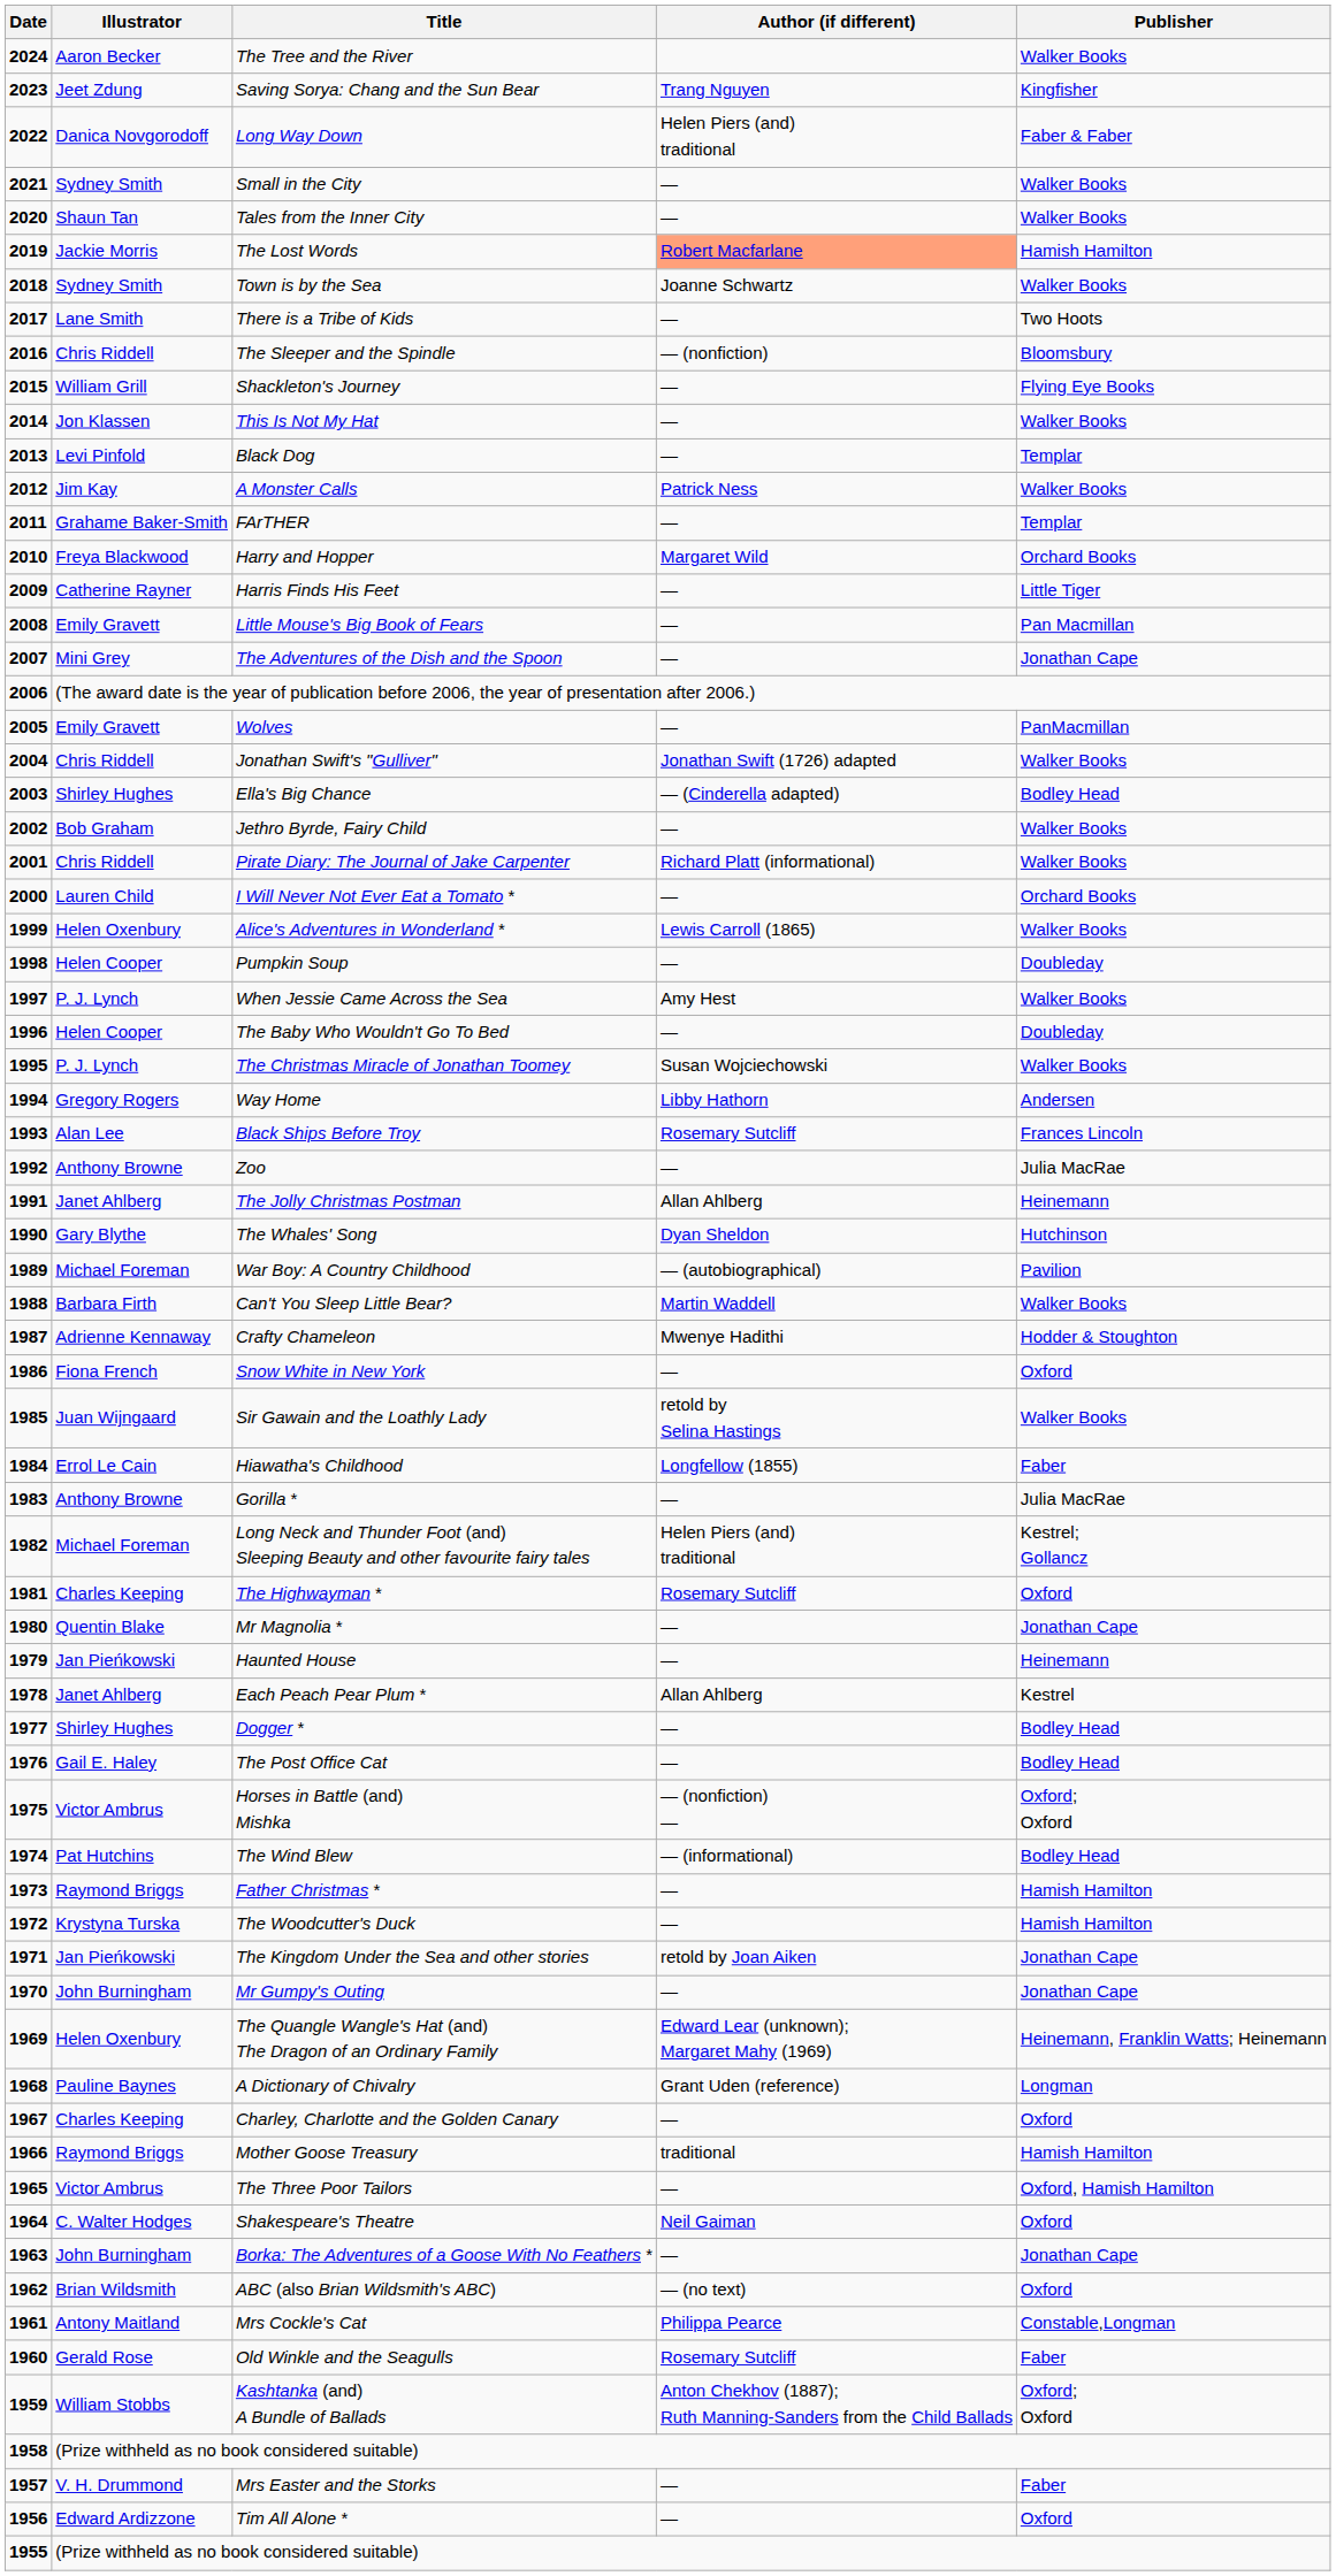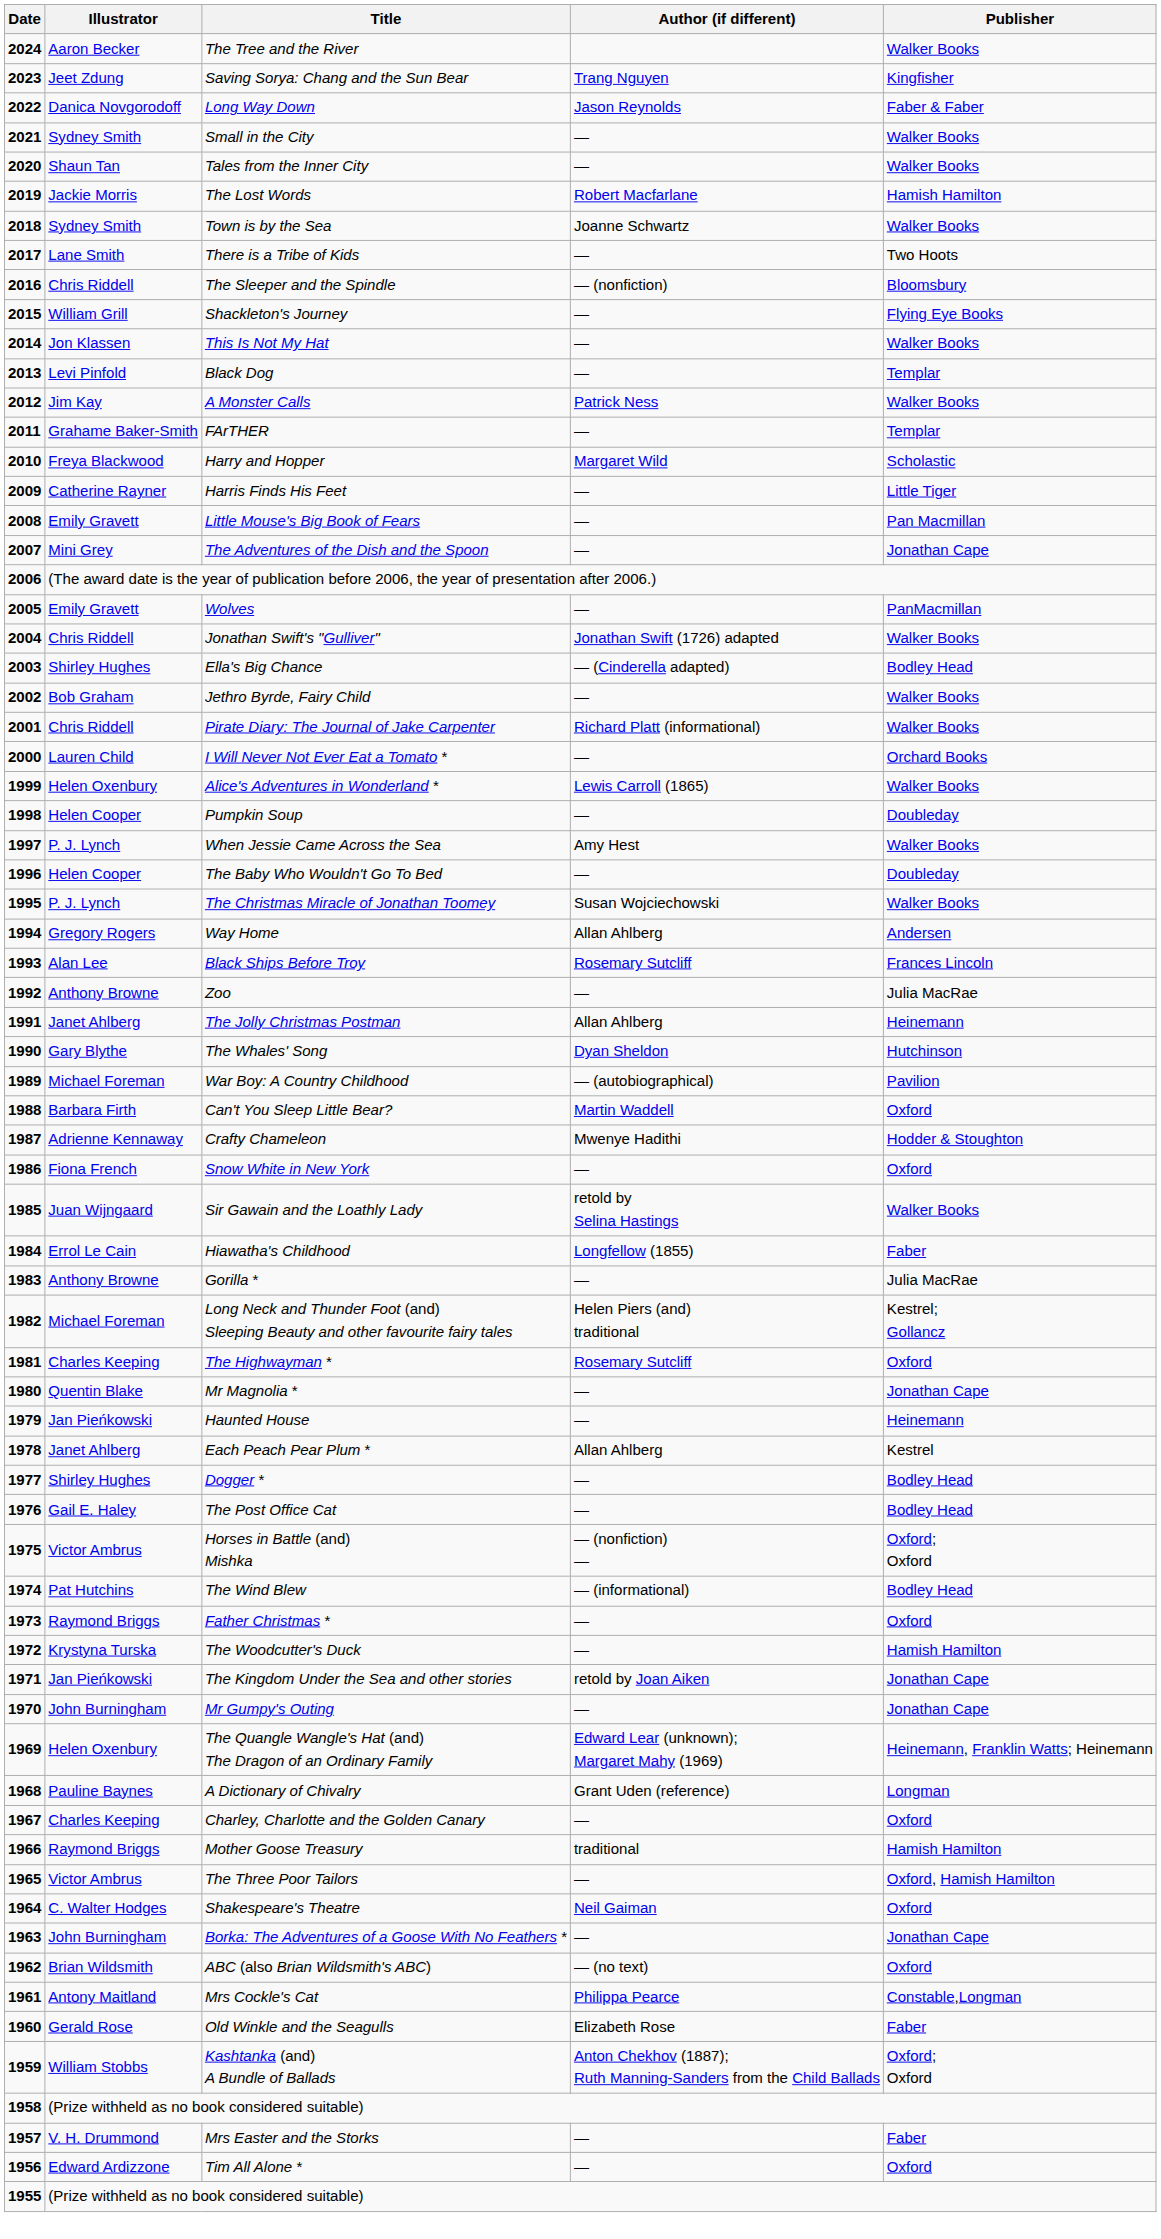 <table class="wikitable sortable" style="font-size:1.00em; line-height:1.5em;">
 <tr>
 <th>Date</th>
 <th>Illustrator</th>
 <th>Title</th>
 <th>Author (if different)</th>
 <th>Publisher</th>
 </tr>
 <tr>
 <td><strong>2024</strong></td>
 <td><a href='#'>Aaron Becker</a></td>
 <td><em>The Tree and the River</em></td>
 <td></td>
 <td><a href='#'>Walker Books</a></td>
 </tr>
 <tr>
 <td><strong>2023</strong></td>
 <td><a href='#'>Jeet Zdung</a></td>
 <td><em>Saving Sorya: Chang and the Sun Bear</em></td>
 <td><a href='#'>Trang Nguyen</a></td>
 <td><a href='#'>Kingfisher</a></td>
 </tr>
 <tr>
 <td><strong>2022</strong></td>
 <td><a href='#'>Danica Novgorodoff</a></td>
 <td><em><a href='#'>Long Way Down</a></em></td>
-<td>Helen Piers (and)<br>traditional</td>
+<td><a href='#'>Jason Reynolds</a></td>
 <td><a href='#'>Faber & Faber</a></td>
 </tr>
 <tr>
 <td><strong>2021</strong></td>
 <td><a href='#'>Sydney Smith</a></td>
 <td><em>Small in the City</em></td>
 <td>—</td>
 <td><a href='#'>Walker Books</a></td>
 </tr>
 <tr>
 <td><strong>2020</strong></td>
 <td><a href='#'>Shaun Tan</a></td>
 <td><em>Tales from the Inner City</em></td>
 <td>—</td>
 <td><a href='#'>Walker Books</a></td>
 </tr>
 <tr>
 <td><strong>2019</strong></td>
 <td><a href='#'>Jackie Morris</a></td>
 <td><em>The Lost Words</em></td>
-<td style="background: lightsalmon;"><a href='#'>Robert Macfarlane</a></td>
+<td><a href='#'>Robert Macfarlane</a></td>
 <td><a href='#'>Hamish Hamilton</a></td>
 </tr>
 <tr>
 <td><strong>2018</strong></td>
 <td><a href='#'>Sydney Smith</a></td>
 <td><em>Town is by the Sea</em></td>
 <td>Joanne Schwartz</td>
 <td><a href='#'>Walker Books</a></td>
 </tr>
 <tr>
 <td><strong>2017</strong></td>
 <td><a href='#'>Lane Smith</a></td>
 <td><em>There is a Tribe of Kids</em></td>
 <td>—</td>
 <td>Two Hoots</td>
 </tr>
 <tr>
 <td><strong>2016</strong></td>
 <td><a href='#'>Chris Riddell</a></td>
 <td><em>The Sleeper and the Spindle</em></td>
 <td>— (nonfiction)</td>
 <td><a href='#'>Bloomsbury</a></td>
 </tr>
 <tr>
 <td><strong>2015</strong></td>
 <td><a href='#'>William Grill</a></td>
 <td><em>Shackleton's Journey</em></td>
 <td>—</td>
 <td><a href='#'>Flying Eye Books</a></td>
 </tr>
 <tr>
 <td><strong>2014</strong></td>
 <td><a href='#'>Jon Klassen</a></td>
 <td><em><a href='#'>This Is Not My Hat</a></em></td>
 <td>—</td>
 <td><a href='#'>Walker Books</a></td>
 </tr>
 <tr>
 <td><strong>2013</strong></td>
 <td><a href='#'>Levi Pinfold</a></td>
 <td><em>Black Dog</em></td>
 <td>—</td>
 <td><a href='#'>Templar</a></td>
 </tr>
 <tr>
 <td><strong>2012</strong></td>
 <td><a href='#'>Jim Kay</a></td>
 <td><em><a href='#'>A Monster Calls</a></em></td>
 <td><a href='#'>Patrick Ness</a></td>
 <td><a href='#'>Walker Books</a></td>
 </tr>
 <tr>
 <td><strong>2011</strong></td>
 <td><a href='#'>Grahame Baker-Smith</a></td>
 <td><em>FArTHER</em></td>
 <td>—</td>
 <td><a href='#'>Templar</a></td>
 </tr>
 <tr>
 <td><strong>2010</strong></td>
 <td><a href='#'>Freya Blackwood</a></td>
 <td><em>Harry and Hopper</em></td>
 <td><a href='#'>Margaret Wild</a></td>
-<td><a href='#'>Orchard Books</a></td>
+<td><a href='#'>Scholastic</a></td>
 </tr>
 <tr>
 <td><strong>2009</strong></td>
 <td><a href='#'>Catherine Rayner</a></td>
 <td><em>Harris Finds His Feet</em></td>
 <td>—</td>
 <td><a href='#'>Little Tiger</a></td>
 </tr>
 <tr>
 <td><strong>2008</strong></td>
 <td><a href='#'>Emily Gravett</a></td>
 <td><em><a href='#'>Little Mouse's Big Book of Fears</a></em></td>
 <td>—</td>
 <td><a href='#'>Pan Macmillan</a></td>
 </tr>
 <tr>
 <td><strong>2007</strong></td>
 <td><a href='#'>Mini Grey</a></td>
 <td><em><a href='#'>The Adventures of the Dish and the Spoon</a></em></td>
 <td>— </td>
 <td><a href='#'>Jonathan Cape</a></td>
 </tr>
 <tr>
 <td><strong>2006</strong></td>
 <td colspan="4">(The award date is the year of publication before 2006, the year of presentation after 2006.)</td>
 </tr>
 <tr>
 <td><strong>2005</strong></td>
 <td><a href='#'>Emily Gravett</a></td>
 <td><em><a href='#'>Wolves</a></em></td>
 <td>—</td>
 <td><a href='#'>PanMacmillan</a></td>
 </tr>
 <tr>
 <td><strong>2004</strong></td>
 <td><a href='#'>Chris Riddell</a></td>
 <td><em>Jonathan Swift's "<a href='#'>Gulliver</a>"</em></td>
 <td><a href='#'>Jonathan Swift</a> (1726) adapted</td>
 <td><a href='#'>Walker Books</a></td>
 </tr>
 <tr>
 <td><strong>2003</strong></td>
 <td><a href='#'>Shirley Hughes</a></td>
 <td><em>Ella's Big Chance</em></td>
 <td>— (<a href='#'>Cinderella</a> adapted)</td>
 <td><a href='#'>Bodley Head</a></td>
 </tr>
 <tr>
 <td><strong>2002</strong></td>
 <td><a href='#'>Bob Graham</a></td>
 <td><em>Jethro Byrde, Fairy Child</em></td>
 <td>—</td>
 <td><a href='#'>Walker Books</a></td>
 </tr>
 <tr>
 <td><strong>2001</strong></td>
 <td><a href='#'>Chris Riddell</a></td>
 <td><em><a href='#'>Pirate Diary: The Journal of Jake Carpenter</a></em></td>
 <td><a href='#'>Richard Platt</a> (informational)</td>
 <td><a href='#'>Walker Books</a></td>
 </tr>
 <tr>
 <td><strong>2000</strong></td>
 <td><a href='#'>Lauren Child</a></td>
 <td><em><a href='#'>I Will Never Not Ever Eat a Tomato</a></em> *</td>
 <td>—</td>
 <td><a href='#'>Orchard Books</a></td>
 </tr>
 <tr>
 <td><strong>1999</strong></td>
 <td><a href='#'>Helen Oxenbury</a></td>
 <td><em><a href='#'>Alice's Adventures in Wonderland</a></em> *</td>
 <td><a href='#'>Lewis Carroll</a> (1865)</td>
 <td><a href='#'>Walker Books</a></td>
 </tr>
 <tr>
 <td><strong>1998</strong></td>
 <td><a href='#'>Helen Cooper</a></td>
 <td><em>Pumpkin Soup</em></td>
 <td>—</td>
 <td><a href='#'>Doubleday</a></td>
 </tr>
 <tr>
 <td><strong>1997</strong></td>
 <td><a href='#'>P. J. Lynch</a></td>
 <td><em>When Jessie Came Across the Sea</em></td>
 <td>Amy Hest</td>
 <td><a href='#'>Walker Books</a></td>
 </tr>
 <tr>
 <td><strong>1996</strong></td>
 <td><a href='#'>Helen Cooper</a></td>
 <td><em>The Baby Who Wouldn't Go To Bed</em></td>
 <td>—</td>
 <td><a href='#'>Doubleday</a></td>
 </tr>
 <tr>
 <td><strong>1995</strong></td>
 <td><a href='#'>P. J. Lynch</a></td>
 <td><em><a href='#'>The Christmas Miracle of Jonathan Toomey</a></em></td>
 <td>Susan Wojciechowski</td>
 <td><a href='#'>Walker Books</a></td>
 </tr>
 <tr>
 <td><strong>1994</strong></td>
 <td><a href='#'>Gregory Rogers</a></td>
 <td><em>Way Home</em></td>
-<td><a href='#'>Libby Hathorn</a> </td>
+<td>Allan Ahlberg</td>
 <td><a href='#'>Andersen</a></td>
 </tr>
 <tr>
 <td><strong>1993</strong></td>
 <td><a href='#'>Alan Lee</a></td>
 <td><em><a href='#'>Black Ships Before Troy</a></em></td>
 <td><a href='#'>Rosemary Sutcliff</a> </td>
 <td><a href='#'>Frances Lincoln</a></td>
 </tr>
 <tr>
 <td><strong>1992</strong></td>
 <td><a href='#'>Anthony Browne</a></td>
 <td><em>Zoo</em></td>
 <td>—</td>
 <td>Julia MacRae</td>
 </tr>
 <tr>
 <td><strong>1991</strong></td>
 <td><a href='#'>Janet Ahlberg</a></td>
 <td><em><a href='#'>The Jolly Christmas Postman</a></em></td>
 <td>Allan Ahlberg</td>
 <td><a href='#'>Heinemann</a></td>
 </tr>
 <tr>
 <td><strong>1990</strong></td>
 <td><a href='#'>Gary Blythe</a></td>
 <td><em>The Whales' Song</em></td>
 <td><a href='#'>Dyan Sheldon</a> </td>
 <td><a href='#'>Hutchinson</a></td>
 </tr>
 <tr>
 <td><strong>1989</strong></td>
 <td><a href='#'>Michael Foreman</a></td>
 <td><em>War Boy: A Country Childhood</em></td>
 <td>— (autobiographical)</td>
 <td><a href='#'>Pavilion</a></td>
 </tr>
 <tr>
 <td><strong>1988</strong></td>
 <td><a href='#'>Barbara Firth</a></td>
 <td><em>Can't You Sleep Little Bear?</em></td>
 <td><a href='#'>Martin Waddell</a></td>
-<td><a href='#'>Walker Books</a></td>
+<td><a href='#'>Oxford</a></td>
 </tr>
 <tr>
 <td><strong>1987</strong></td>
 <td><a href='#'>Adrienne Kennaway</a></td>
 <td><em>Crafty Chameleon</em></td>
 <td>Mwenye Hadithi </td>
 <td><a href='#'>Hodder & Stoughton</a></td>
 </tr>
 <tr>
 <td><strong>1986</strong></td>
 <td><a href='#'>Fiona French</a></td>
 <td><em><a href='#'>Snow White in New York</a></em></td>
 <td>—</td>
 <td><a href='#'>Oxford</a></td>
 </tr>
 <tr>
 <td><strong>1985</strong></td>
 <td><a href='#'>Juan Wijngaard</a></td>
 <td><em>Sir Gawain and the Loathly Lady</em></td>
 <td>retold by <br><a href='#'>Selina Hastings</a> </td>
 <td><a href='#'>Walker Books</a></td>
 </tr>
 <tr>
 <td><strong>1984</strong></td>
 <td><a href='#'>Errol Le Cain</a></td>
 <td><em>Hiawatha's Childhood</em></td>
 <td><a href='#'>Longfellow</a> (1855)</td>
 <td><a href='#'>Faber</a></td>
 </tr>
 <tr>
 <td><strong>1983</strong></td>
 <td><a href='#'>Anthony Browne</a></td>
 <td><em>Gorilla</em> *</td>
 <td>—</td>
 <td>Julia MacRae</td>
 </tr>
 <tr>
 <td><strong>1982</strong></td>
 <td><a href='#'>Michael Foreman</a></td>
 <td><em>Long Neck and Thunder Foot</em> (and) <br><em>Sleeping Beauty and other favourite fairy tales</em></td>
 <td>Helen Piers (and)<br>traditional</td>
 <td>Kestrel;<br><a href='#'>Gollancz</a></td>
 </tr>
 <tr>
 <td><strong>1981</strong></td>
 <td><a href='#'>Charles Keeping</a></td>
 <td><em><a href='#'>The Highwayman</a></em> *</td>
 <td><a href='#'>Rosemary Sutcliff</a> </td>
 <td><a href='#'>Oxford</a></td>
 </tr>
 <tr>
 <td><strong>1980</strong></td>
 <td><a href='#'>Quentin Blake</a></td>
 <td><em>Mr Magnolia</em> *</td>
 <td>—</td>
 <td><a href='#'>Jonathan Cape</a></td>
 </tr>
 <tr>
 <td><strong>1979</strong></td>
 <td><a href='#'>Jan Pieńkowski</a></td>
 <td><em>Haunted House</em></td>
 <td>—</td>
 <td><a href='#'>Heinemann</a></td>
 </tr>
 <tr>
 <td><strong>1978</strong></td>
 <td><a href='#'>Janet Ahlberg</a></td>
 <td><em>Each Peach Pear Plum</em> *</td>
 <td>Allan Ahlberg</td>
 <td>Kestrel</td>
 </tr>
 <tr>
 <td><strong>1977</strong></td>
 <td><a href='#'>Shirley Hughes</a></td>
 <td><em><a href='#'>Dogger</a></em> *</td>
 <td>—</td>
 <td><a href='#'>Bodley Head</a></td>
 </tr>
 <tr>
 <td><strong>1976</strong></td>
 <td><a href='#'>Gail E. Haley</a></td>
 <td><em>The Post Office Cat</em></td>
 <td>—</td>
 <td><a href='#'>Bodley Head</a></td>
 </tr>
 <tr>
 <td><strong>1975</strong></td>
 <td><a href='#'>Victor Ambrus</a></td>
 <td><em>Horses in Battle</em> (and)<br><em>Mishka</em></td>
 <td>— (nonfiction) <br>—</td>
 <td><a href='#'>Oxford</a>;<br>Oxford</td>
 </tr>
 <tr>
 <td><strong>1974</strong></td>
 <td><a href='#'>Pat Hutchins</a></td>
 <td><em>The Wind Blew</em></td>
 <td>— (informational)</td>
 <td><a href='#'>Bodley Head</a></td>
 </tr>
 <tr>
 <td><strong>1973</strong></td>
 <td><a href='#'>Raymond Briggs</a></td>
 <td><em><a href='#'>Father Christmas</a></em> *</td>
 <td>—</td>
-<td><a href='#'>Hamish Hamilton</a></td>
+<td><a href='#'>Oxford</a></td>
 </tr>
 <tr>
 <td><strong>1972</strong></td>
 <td><a href='#'>Krystyna Turska</a></td>
 <td><em>The Woodcutter's Duck</em></td>
 <td>—</td>
 <td><a href='#'>Hamish Hamilton</a></td>
 </tr>
 <tr>
 <td><strong>1971</strong></td>
 <td><a href='#'>Jan Pieńkowski</a></td>
 <td><em>The Kingdom Under the Sea and other stories</em></td>
 <td>retold by <a href='#'>Joan Aiken</a></td>
 <td><a href='#'>Jonathan Cape</a></td>
 </tr>
 <tr>
 <td><strong>1970</strong></td>
 <td><a href='#'>John Burningham</a></td>
 <td><em><a href='#'>Mr Gumpy's Outing</a></em></td>
 <td>—</td>
 <td><a href='#'>Jonathan Cape</a></td>
 </tr>
 <tr>
 <td><strong>1969</strong></td>
 <td><a href='#'>Helen Oxenbury</a></td>
 <td><em>The Quangle Wangle's Hat</em> (and)<br><em>The Dragon of an Ordinary Family</em></td>
 <td><a href='#'>Edward Lear</a> (unknown); <br><a href='#'>Margaret Mahy</a> (1969)</td>
 <td><a href='#'>Heinemann</a>, <a href='#'>Franklin Watts</a>; Heinemann</td>
 </tr>
 <tr>
 <td><strong>1968</strong></td>
 <td><a href='#'>Pauline Baynes</a></td>
 <td><em>A Dictionary of Chivalry</em></td>
 <td>Grant Uden (reference)</td>
 <td><a href='#'>Longman</a></td>
 </tr>
 <tr>
 <td><strong>1967</strong></td>
 <td><a href='#'>Charles Keeping</a></td>
 <td><em>Charley, Charlotte and the Golden Canary</em></td>
 <td>—</td>
 <td><a href='#'>Oxford</a></td>
 </tr>
 <tr>
 <td><strong>1966</strong></td>
 <td><a href='#'>Raymond Briggs</a></td>
 <td><em>Mother Goose Treasury</em></td>
 <td>traditional</td>
 <td><a href='#'>Hamish Hamilton</a></td>
 </tr>
 <tr>
 <td><strong>1965</strong></td>
 <td><a href='#'>Victor Ambrus</a></td>
 <td><em>The Three Poor Tailors</em></td>
 <td>—</td>
 <td><a href='#'>Oxford</a>, <a href='#'>Hamish Hamilton</a></td>
 </tr>
 <tr>
 <td><strong>1964</strong></td>
 <td><a href='#'>C. Walter Hodges</a></td>
 <td><em>Shakespeare's Theatre</em></td>
 <td><a href='#'>Neil Gaiman</a></td>
 <td><a href='#'>Oxford</a></td>
 </tr>
 <tr>
 <td><strong>1963</strong></td>
 <td><a href='#'>John Burningham</a></td>
 <td><em><a href='#'>Borka: The Adventures of a Goose With No Feathers</a></em> *</td>
 <td>—</td>
 <td><a href='#'>Jonathan Cape</a></td>
 </tr>
 <tr>
 <td><strong>1962</strong></td>
 <td><a href='#'>Brian Wildsmith</a></td>
 <td><em>ABC</em> (also <em>Brian Wildsmith's ABC</em>)</td>
 <td>— (no text)</td>
 <td><a href='#'>Oxford</a></td>
 </tr>
 <tr>
 <td><strong>1961</strong></td>
 <td><a href='#'>Antony Maitland</a></td>
 <td><em>Mrs Cockle's Cat</em></td>
 <td><a href='#'>Philippa Pearce</a></td>
 <td><a href='#'>Constable</a>,<a href='#'>Longman</a></td>
 </tr>
 <tr>
 <td><strong>1960</strong></td>
 <td><a href='#'>Gerald Rose</a></td>
 <td><em>Old Winkle and the Seagulls</em></td>
-<td><a href='#'>Rosemary Sutcliff</a> </td>
+<td>Elizabeth Rose</td>
 <td><a href='#'>Faber</a></td>
 </tr>
 <tr>
 <td><strong>1959</strong></td>
 <td><a href='#'>William Stobbs</a></td>
 <td><em><a href='#'>Kashtanka</a></em> (and) <br><em>A Bundle of Ballads</em></td>
 <td><a href='#'>Anton Chekhov</a> (1887); <br><a href='#'>Ruth Manning-Sanders</a> from the <a href='#'>Child Ballads</a></td>
 <td><a href='#'>Oxford</a>;<br>Oxford</td>
 </tr>
 <tr>
 <td><strong>1958</strong></td>
 <td colspan="4">(Prize withheld as no book considered suitable)</td>
 </tr>
 <tr>
 <td><strong>1957</strong></td>
 <td><a href='#'>V. H. Drummond</a></td>
 <td><em>Mrs Easter and the Storks</em></td>
 <td>—</td>
 <td><a href='#'>Faber</a></td>
 </tr>
 <tr>
 <td><strong>1956</strong></td>
 <td><a href='#'>Edward Ardizzone</a></td>
 <td><em>Tim All Alone</em> *</td>
 <td>—</td>
 <td><a href='#'>Oxford</a></td>
 </tr>
 <tr>
 <td><strong>1955</strong></td>
 <td colspan="4">(Prize withheld as no book considered suitable)</td>
 </tr>
 </table>
